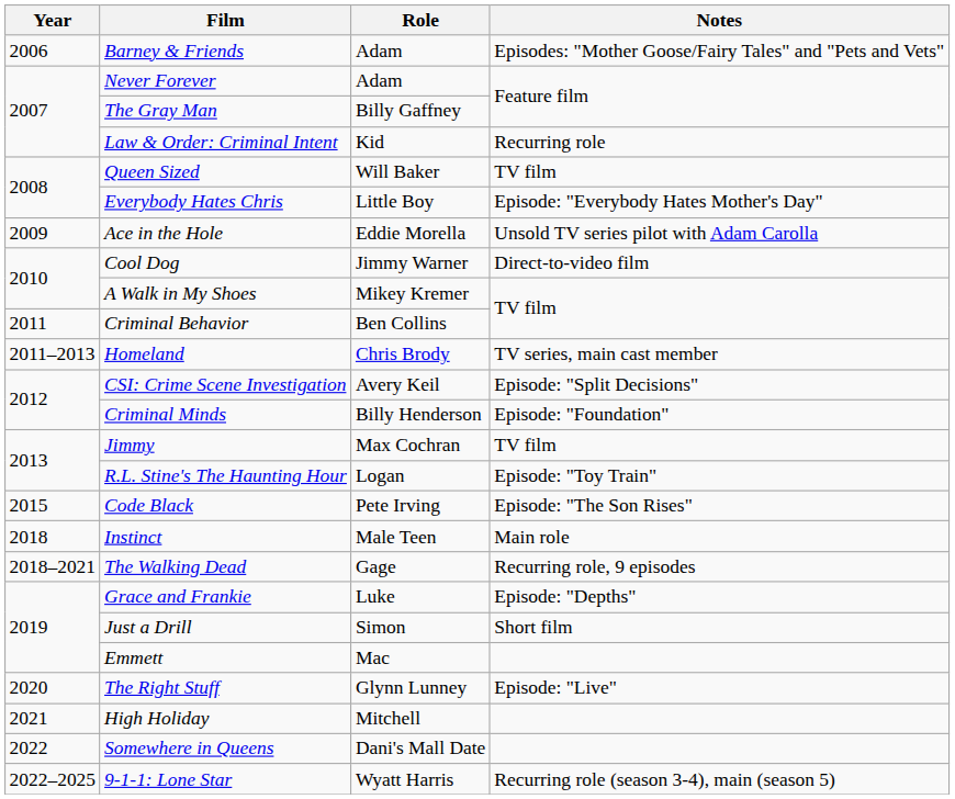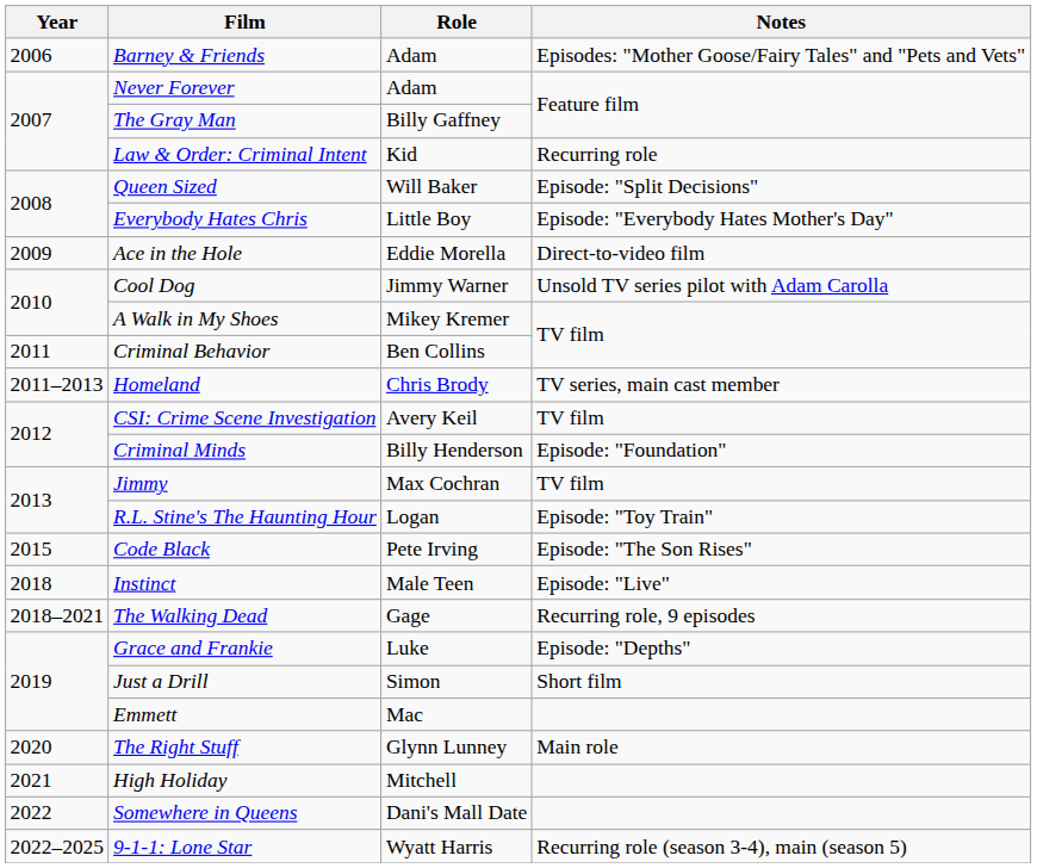 <table class="wikitable">
 <tr>
 <th>Year</th>
 <th>Film</th>
 <th>Role</th>
 <th>Notes</th>
 </tr>
 <tr>
 <td>2006</td>
 <td><em><a href='#'>Barney & Friends</a></em></td>
 <td>Adam</td>
 <td>Episodes: "Mother Goose/Fairy Tales" and "Pets and Vets"</td>
 </tr>
 <tr>
 <td rowspan="3">2007</td>
 <td><em><a href='#'>Never Forever</a></em></td>
 <td>Adam</td>
 <td rowspan="2">Feature film</td>
 </tr>
 <tr>
 <td><em><a href='#'>The Gray Man</a></em></td>
 <td>Billy Gaffney</td>
 </tr>
 <tr>
 <td><em><a href='#'>Law & Order: Criminal Intent</a></em></td>
 <td>Kid</td>
 <td>Recurring role</td>
 </tr>
 <tr>
 <td rowspan="2">2008</td>
 <td><em><a href='#'>Queen Sized</a></em></td>
 <td>Will Baker</td>
-<td>TV film</td>
+<td>Episode: "Split Decisions"</td>
 </tr>
 <tr>
 <td><em><a href='#'>Everybody Hates Chris</a></em></td>
 <td>Little Boy</td>
 <td>Episode: "Everybody Hates Mother's Day"</td>
 </tr>
 <tr>
 <td>2009</td>
 <td><em>Ace in the Hole</em></td>
 <td>Eddie Morella</td>
-<td>Unsold TV series pilot with <a href='#'>Adam Carolla</a></td>
+<td>Direct-to-video film</td>
 </tr>
 <tr>
 <td rowspan="2">2010</td>
 <td><em>Cool Dog</em></td>
 <td>Jimmy Warner</td>
-<td>Direct-to-video film</td>
+<td>Unsold TV series pilot with <a href='#'>Adam Carolla</a></td>
 </tr>
 <tr>
 <td><em>A Walk in My Shoes</em></td>
 <td>Mikey Kremer</td>
 <td rowspan="2">TV film</td>
 </tr>
 <tr>
 <td>2011</td>
 <td><em>Criminal Behavior</em></td>
 <td>Ben Collins</td>
 </tr>
 <tr>
 <td>2011–2013</td>
 <td><em><a href='#'>Homeland</a></em></td>
 <td><a href='#'>Chris Brody</a></td>
 <td>TV series, main cast member</td>
 </tr>
 <tr>
 <td rowspan="2">2012</td>
 <td><em><a href='#'>CSI: Crime Scene Investigation</a></em></td>
 <td>Avery Keil</td>
-<td>Episode: "Split Decisions"</td>
+<td>TV film</td>
 </tr>
 <tr>
 <td><em><a href='#'>Criminal Minds</a></em></td>
 <td>Billy Henderson</td>
 <td>Episode: "Foundation"</td>
 </tr>
 <tr>
 <td rowspan="2">2013</td>
 <td><em><a href='#'>Jimmy</a></em></td>
 <td>Max Cochran</td>
 <td>TV film</td>
 </tr>
 <tr>
 <td><em><a href='#'>R.L. Stine's The Haunting Hour</a></em></td>
 <td>Logan</td>
 <td>Episode: "Toy Train"</td>
 </tr>
 <tr>
 <td>2015</td>
 <td><em><a href='#'>Code Black</a></em></td>
 <td>Pete Irving</td>
 <td>Episode: "The Son Rises"</td>
 </tr>
 <tr>
 <td>2018</td>
 <td><em><a href='#'>Instinct</a></em></td>
 <td>Male Teen</td>
-<td>Main role</td>
+<td>Episode: "Live"</td>
 </tr>
 <tr>
 <td>2018–2021</td>
 <td><em><a href='#'>The Walking Dead</a></em></td>
 <td>Gage</td>
 <td>Recurring role, 9 episodes</td>
 </tr>
 <tr>
 <td rowspan="3">2019</td>
 <td><em><a href='#'>Grace and Frankie</a></em></td>
 <td>Luke</td>
 <td>Episode: "Depths"</td>
 </tr>
 <tr>
 <td><em>Just a Drill</em></td>
 <td>Simon</td>
 <td>Short film</td>
 </tr>
 <tr>
 <td><em>Emmett</em></td>
 <td>Mac</td>
 <td></td>
 </tr>
 <tr>
 <td>2020</td>
 <td><em><a href='#'>The Right Stuff</a></em></td>
 <td>Glynn Lunney</td>
-<td>Episode: "Live"</td>
+<td>Main role</td>
 </tr>
 <tr>
 <td>2021</td>
 <td><em>High Holiday</em></td>
 <td>Mitchell</td>
 <td></td>
 </tr>
 <tr>
 <td>2022</td>
 <td><em><a href='#'>Somewhere in Queens</a></em></td>
 <td>Dani's Mall Date</td>
 <td></td>
 </tr>
 <tr>
 <td>2022–2025</td>
 <td><em><a href='#'>9-1-1: Lone Star</a></em></td>
 <td>Wyatt Harris</td>
 <td>Recurring role (season 3-4), main (season 5)</td>
 </tr>
 </table>
